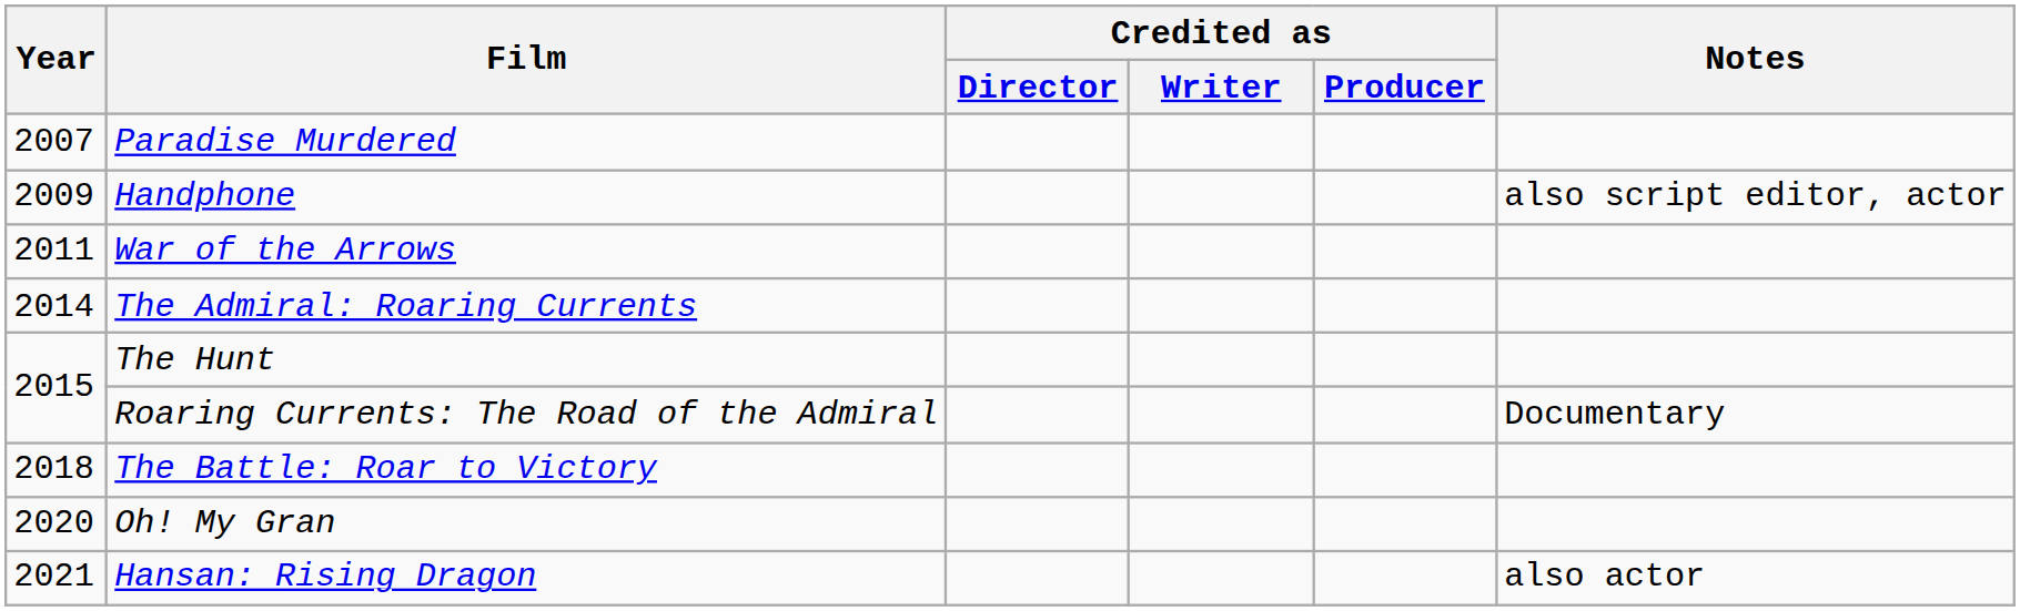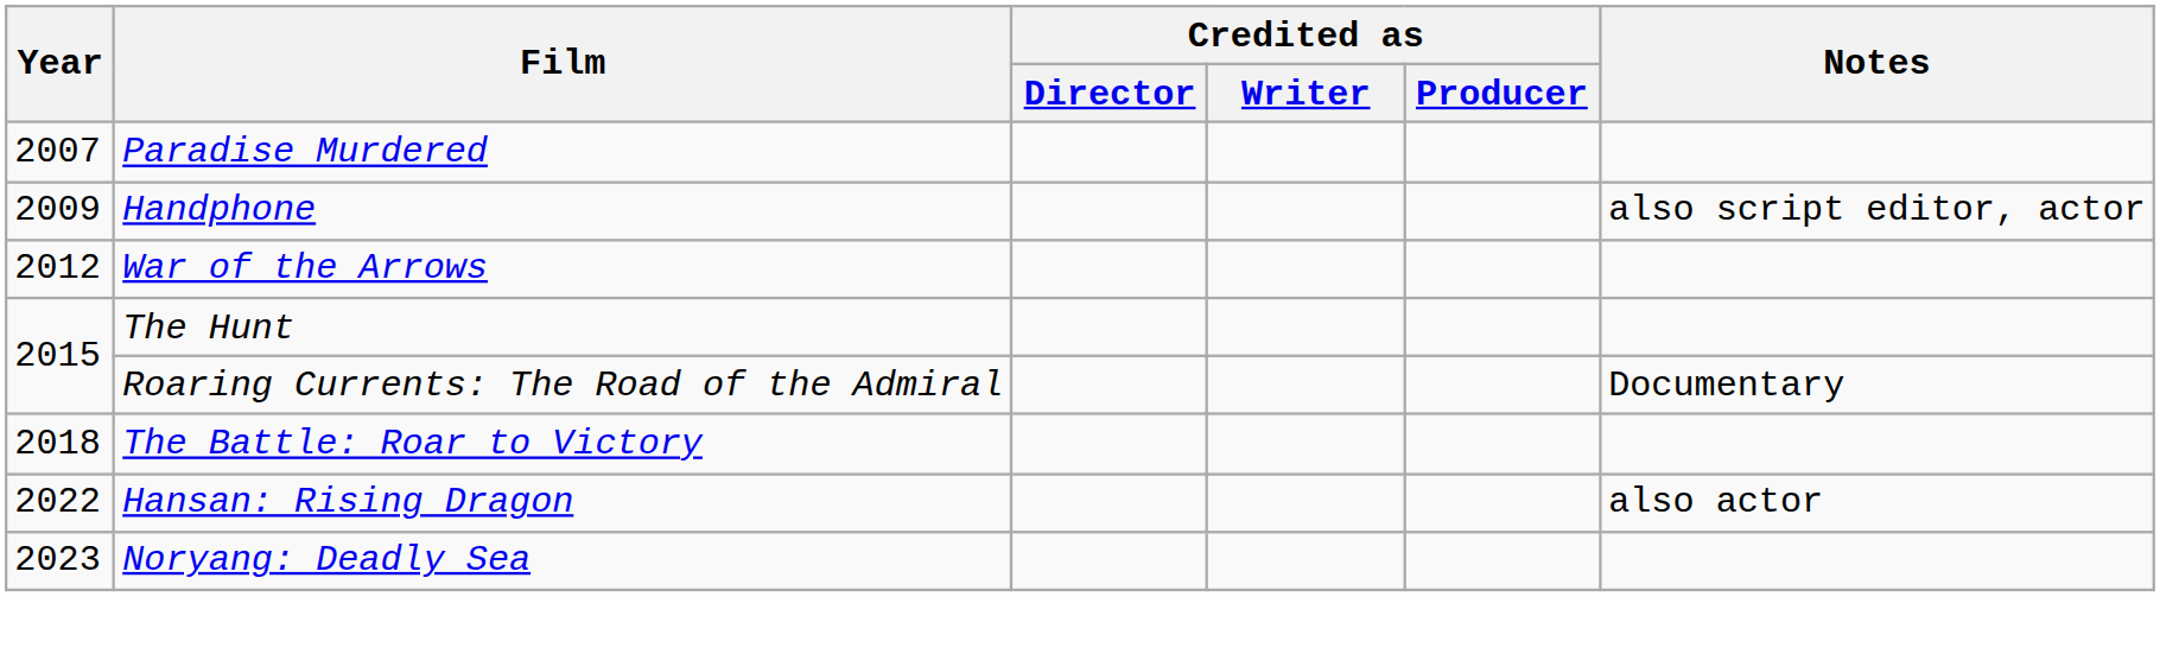 <table class="wikitable">
 <tr>
 <th rowspan="2" style="width:33px;">Year</th>
 <th rowspan="2">Film</th>
 <th colspan="3">Credited as</th>
 <th rowspan="2">Notes</th>
 </tr>
 <tr>
 <th width=65><a href='#'>Director</a></th>
 <th width=65><a href='#'>Writer</a></th>
 <th width=65><a href='#'>Producer</a></th>
 </tr>
 <tr>
 <td>2007</td>
 <td><em><a href='#'>Paradise Murdered</a></em></td>
 <td></td>
 <td></td>
 <td></td>
 <td></td>
 </tr>
 <tr>
 <td>2009</td>
 <td><em><a href='#'>Handphone</a></em></td>
 <td></td>
 <td></td>
 <td></td>
 <td>also script editor, actor</td>
 </tr>
 <tr>
-<td>2011</td>
+<td>2012</td>
 <td><em><a href='#'>War of the Arrows</a></em></td>
-<td></td>
-<td></td>
-<td></td>
-<td></td>
-</tr>
-<tr>
-<td>2014</td>
-<td><em><a href='#'>The Admiral: Roaring Currents</a></em></td>
 <td></td>
 <td></td>
 <td></td>
 <td></td>
 </tr>
 <tr>
 <td rowspan=2>2015</td>
 <td><em>The Hunt</em></td>
 <td></td>
 <td></td>
 <td></td>
 <td></td>
 </tr>
 <tr>
 <td><em>Roaring Currents: The Road of the Admiral</em></td>
 <td></td>
 <td></td>
 <td></td>
 <td>Documentary</td>
 </tr>
 <tr>
 <td>2018</td>
 <td><em><a href='#'>The Battle: Roar to Victory</a></em></td>
 <td></td>
 <td></td>
 <td></td>
 <td></td>
 </tr>
 <tr>
-<td>2020</td>
-<td><em>Oh! My Gran</em></td>
-<td></td>
-<td></td>
-<td></td>
-<td></td>
-</tr>
-<tr>
-<td>2021</td>
+<td>2022</td>
 <td><em><a href='#'>Hansan: Rising Dragon</a></em></td>
 <td></td>
 <td></td>
 <td></td>
 <td>also actor</td>
 </tr>
+<tr>
+<td>2023</td>
+<td><em><a href='#'>Noryang: Deadly Sea</a></em></td>
+<td></td>
+<td></td>
+<td></td>
+<td></td>
+</tr>
 </table>
